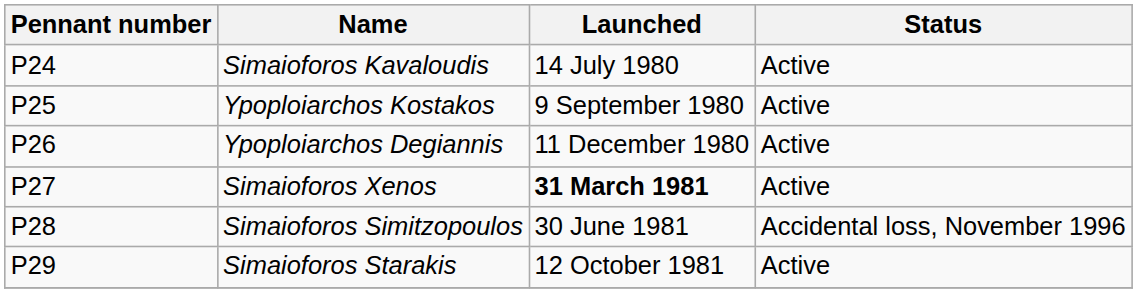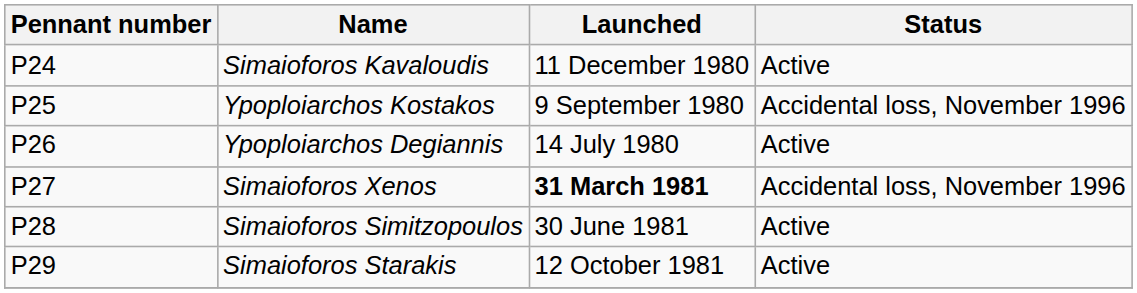 <table class="wikitable">
 <tr>
 <th>Pennant number</th>
 <th>Name</th>
 <th>Launched</th>
 <th>Status</th>
 </tr>
 <tr>
 <td>P24</td>
 <td><em>Simaioforos Kavaloudis</em></td>
-<td>14 July 1980</td>
+<td>11 December 1980</td>
 <td>Active</td>
 </tr>
 <tr>
 <td>P25</td>
 <td><em>Ypoploiarchos Kostakos</em></td>
 <td>9 September 1980</td>
-<td>Active</td>
+<td>Accidental loss, November 1996</td>
 </tr>
 <tr>
 <td>P26</td>
 <td><em>Ypoploiarchos Degiannis</em></td>
-<td>11 December 1980</td>
+<td>14 July 1980</td>
 <td>Active</td>
 </tr>
 <tr>
 <td>P27</td>
 <td><em>Simaioforos Xenos</em></td>
 <td><strong>31 March 1981</strong></td>
-<td>Active</td>
+<td>Accidental loss, November 1996</td>
 </tr>
 <tr>
 <td>P28</td>
 <td><em>Simaioforos Simitzopoulos</em></td>
 <td>30 June 1981</td>
-<td>Accidental loss, November 1996</td>
+<td>Active</td>
 </tr>
 <tr>
 <td>P29</td>
 <td><em>Simaioforos Starakis</em></td>
 <td>12 October 1981</td>
 <td>Active</td>
 </tr>
 <tr>
 </tr>
 </table>
